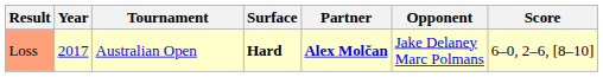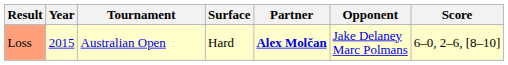 <table class="sortable wikitable">
 <tr>
 <th>Result</th>
 <th>Year</th>
 <th width=150>Tournament</th>
 <th>Surface</th>
 <th>Partner</th>
 <th>Opponent</th>
 <th>Score</th>
 </tr>
 <tr style=background:#ffc>
 <td style=background:#ffa07a>Loss</td>
-<td><a href='#'>2017</a></td>
+<td><a href='#'>2015</a></td>
 <td><a href='#'>Australian Open</a></td>
-<td><strong>Hard</strong></td>
+<td>Hard</td>
 <td><strong> <a href='#'>Alex Molčan</a></strong></td>
 <td> <a href='#'>Jake Delaney</a><br> <a href='#'>Marc Polmans</a></td>
 <td>6–0, 2–6, [8–10]</td>
 </tr>
 </table>
